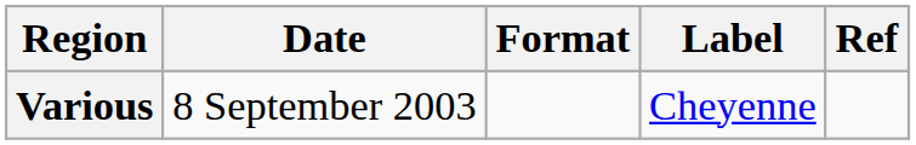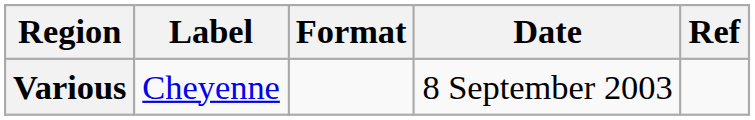 <table class="wikitable plainrowheaders">
 <tr>
 <th scope="col">Region</th>
+<th scope="col">Label</th>
+<th scope="col">Format</th>
 <th scope="col">Date</th>
-<th scope="col">Format</th>
-<th scope="col">Label</th>
 <th scope="col">Ref</th>
 </tr>
 <tr>
 <th scope="row">Various</th>
+<td rowspan="1"><a href='#'>Cheyenne</a></td>
+<td rowspan="1"></td>
 <td rowspan="1">8 September 2003</td>
-<td rowspan="1"></td>
-<td rowspan="1"><a href='#'>Cheyenne</a></td>
 <td rowspan="1"></td>
 </tr>
 </table>
